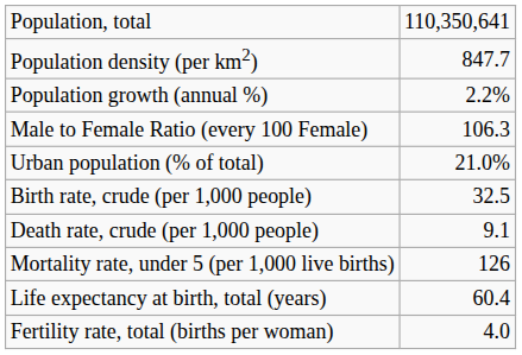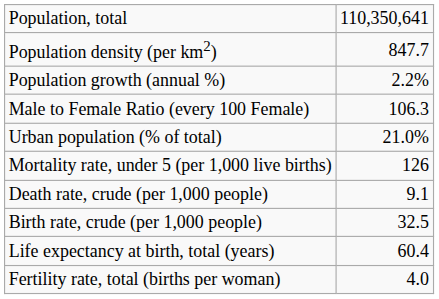 <table class="wikitable">
 <tr>
 <td>Population, total</td>
 <td style="text-align: right;">110,350,641</td>
 </tr>
 <tr>
 <td>Population density (per km<sup>2</sup>)</td>
 <td style="text-align: right;">847.7</td>
 </tr>
 <tr>
 <td>Population growth (annual %)</td>
 <td style="text-align: right;">2.2%</td>
 </tr>
 <tr>
 <td>Male to Female Ratio (every 100 Female)</td>
 <td style="text-align: right;">106.3</td>
 </tr>
 <tr>
 <td>Urban population (% of total)</td>
 <td style="text-align: right;">21.0%</td>
 </tr>
 <tr>
-<td>Birth rate, crude (per 1,000 people)</td>
-<td style="text-align: right;">32.5</td>
+<td>Mortality rate, under 5 (per 1,000 live births)</td>
+<td style="text-align: right;">126</td>
 </tr>
 <tr>
 <td>Death rate, crude (per 1,000 people)</td>
 <td style="text-align: right;">9.1</td>
 </tr>
 <tr>
-<td>Mortality rate, under 5 (per 1,000 live births)</td>
-<td style="text-align: right;">126</td>
+<td>Birth rate, crude (per 1,000 people)</td>
+<td style="text-align: right;">32.5</td>
 </tr>
 <tr>
 <td>Life expectancy at birth, total (years)</td>
 <td style="text-align: right;">60.4</td>
 </tr>
 <tr>
 <td>Fertility rate, total (births per woman)</td>
 <td style="text-align: right;">4.0</td>
 </tr>
 </table>
